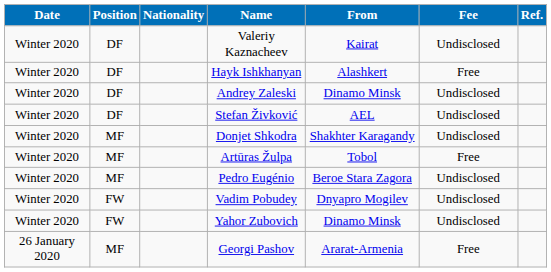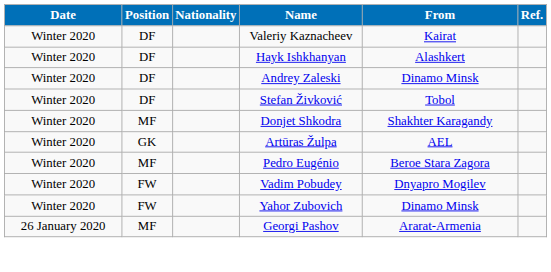 <table class="wikitable"  style="text-align:center; font-size:90%; ">
 <tr>
 <th style="background:#0070B8; color:#FFFFFF; width:150px;">Date</th>
 <th style="background:#0070B8; color:#FFFFFF; width:50px;">Position</th>
 <th style="background:#0070B8; color:#FFFFFF; width:50px;">Nationality</th>
 <th style="background:#0070B8; color:#FFFFFF; width:150px;">Name</th>
 <th style="background:#0070B8; color:#FFFFFF; width:200px;">From</th>
-<th style="background:#0070B8; color:#FFFFFF; width:150px;">Fee</th>
 <th style="background:#0070B8; color:#FFFFFF; width:50;">Ref.</th>
 </tr>
 <tr>
 <td>Winter 2020</td>
 <td>DF</td>
 <td></td>
 <td>Valeriy Kaznacheev</td>
 <td><a href='#'>Kairat</a></td>
-<td>Undisclosed</td>
 <td></td>
 </tr>
 <tr>
 <td>Winter 2020</td>
 <td>DF</td>
 <td></td>
 <td><a href='#'>Hayk Ishkhanyan</a></td>
 <td><a href='#'>Alashkert</a></td>
-<td>Free</td>
 <td></td>
 </tr>
 <tr>
 <td>Winter 2020</td>
 <td>DF</td>
 <td></td>
 <td><a href='#'>Andrey Zaleski</a></td>
 <td><a href='#'>Dinamo Minsk</a></td>
-<td>Undisclosed</td>
 <td></td>
 </tr>
 <tr>
 <td>Winter 2020</td>
 <td>DF</td>
 <td></td>
 <td><a href='#'>Stefan Živković</a></td>
-<td><a href='#'>AEL</a></td>
-<td>Undisclosed</td>
+<td><a href='#'>Tobol</a></td>
 <td></td>
 </tr>
 <tr>
 <td>Winter 2020</td>
 <td>MF</td>
 <td></td>
 <td><a href='#'>Donjet Shkodra</a></td>
 <td><a href='#'>Shakhter Karagandy</a></td>
-<td>Undisclosed</td>
 <td></td>
 </tr>
 <tr>
 <td>Winter 2020</td>
-<td>MF</td>
+<td>GK</td>
 <td></td>
 <td><a href='#'>Artūras Žulpa</a></td>
-<td><a href='#'>Tobol</a></td>
-<td>Free</td>
+<td><a href='#'>AEL</a></td>
 <td></td>
 </tr>
 <tr>
 <td>Winter 2020</td>
 <td>MF</td>
 <td></td>
 <td><a href='#'>Pedro Eugénio</a></td>
 <td><a href='#'>Beroe Stara Zagora</a></td>
-<td>Undisclosed</td>
 <td></td>
 </tr>
 <tr>
 <td>Winter 2020</td>
 <td>FW</td>
 <td></td>
 <td><a href='#'>Vadim Pobudey</a></td>
 <td><a href='#'>Dnyapro Mogilev</a></td>
-<td>Undisclosed</td>
 <td></td>
 </tr>
 <tr>
 <td>Winter 2020</td>
 <td>FW</td>
 <td></td>
 <td><a href='#'>Yahor Zubovich</a></td>
 <td><a href='#'>Dinamo Minsk</a></td>
-<td>Undisclosed</td>
 <td></td>
 </tr>
 <tr>
 <td>26 January 2020</td>
 <td>MF</td>
 <td></td>
 <td><a href='#'>Georgi Pashov</a></td>
 <td><a href='#'>Ararat-Armenia</a></td>
-<td>Free</td>
 <td></td>
 </tr>
 </table>
